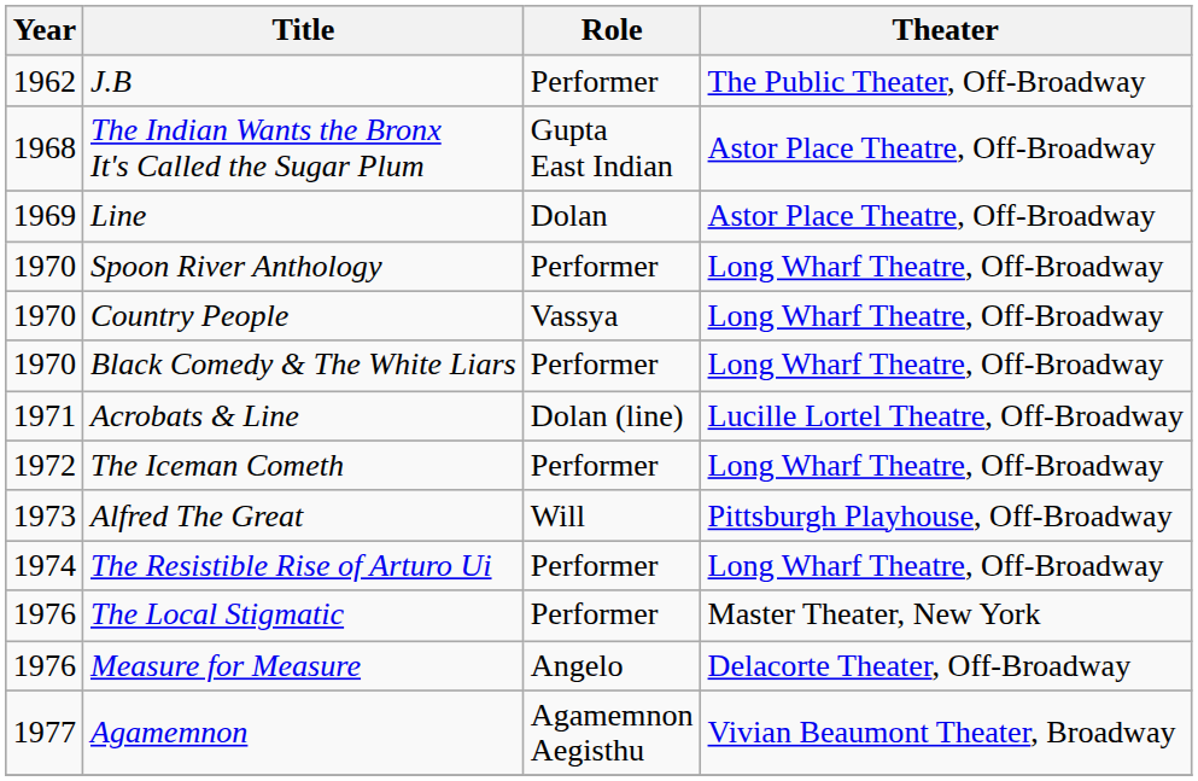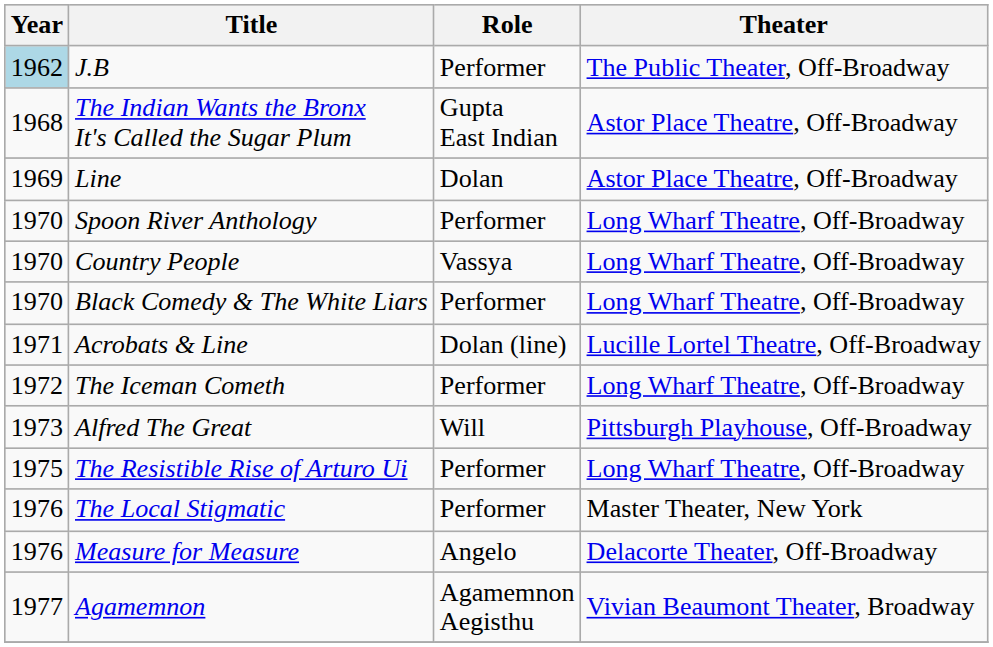 <table class = "wikitable plainrowheaders sortable">
 <tr>
 <th>Year</th>
 <th>Title</th>
 <th>Role</th>
 <th>Theater</th>
 </tr>
 <tr>
-<td>1962</td>
+<td style="background: lightblue;">1962</td>
 <td><em>J.B</em></td>
 <td>Performer</td>
 <td><a href='#'>The Public Theater</a>, Off-Broadway</td>
 </tr>
 <tr>
 <td>1968</td>
 <td><em><a href='#'>The Indian Wants the Bronx</a></em> <br> <em>It's Called the Sugar Plum</em></td>
 <td>Gupta <br> East Indian</td>
 <td><a href='#'>Astor Place Theatre</a>, Off-Broadway</td>
 </tr>
 <tr>
 <td>1969</td>
 <td><em>Line</em></td>
 <td>Dolan</td>
 <td><a href='#'>Astor Place Theatre</a>, Off-Broadway</td>
 </tr>
 <tr>
 <td>1970</td>
 <td><em>Spoon River Anthology</em></td>
 <td>Performer</td>
 <td><a href='#'>Long Wharf Theatre</a>, Off-Broadway</td>
 </tr>
 <tr>
 <td>1970</td>
 <td><em>Country People</em></td>
 <td>Vassya</td>
 <td><a href='#'>Long Wharf Theatre</a>, Off-Broadway</td>
 </tr>
 <tr>
 <td>1970</td>
 <td><em>Black Comedy & The White Liars</em></td>
 <td>Performer</td>
 <td><a href='#'>Long Wharf Theatre</a>, Off-Broadway</td>
 </tr>
 <tr>
 <td>1971</td>
 <td><em>Acrobats & Line</em></td>
 <td>Dolan (line)</td>
 <td><a href='#'>Lucille Lortel Theatre</a>, Off-Broadway</td>
 </tr>
 <tr>
 <td>1972</td>
 <td><em>The Iceman Cometh</em></td>
 <td>Performer</td>
 <td><a href='#'>Long Wharf Theatre</a>, Off-Broadway</td>
 </tr>
 <tr>
 <td>1973</td>
 <td><em>Alfred The Great</em></td>
 <td>Will</td>
 <td><a href='#'>Pittsburgh Playhouse</a>, Off-Broadway</td>
 </tr>
 <tr>
-<td>1974</td>
+<td>1975</td>
 <td><em><a href='#'>The Resistible Rise of Arturo Ui</a></em></td>
 <td>Performer</td>
 <td><a href='#'>Long Wharf Theatre</a>, Off-Broadway</td>
 </tr>
 <tr>
 <td>1976</td>
 <td><em><a href='#'>The Local Stigmatic</a></em></td>
 <td>Performer</td>
 <td>Master Theater, New York</td>
 </tr>
 <tr>
 <td>1976</td>
 <td><em><a href='#'>Measure for Measure</a></em></td>
 <td>Angelo</td>
 <td><a href='#'>Delacorte Theater</a>, Off-Broadway</td>
 </tr>
 <tr>
 <td>1977</td>
 <td><em><a href='#'>Agamemnon</a></em></td>
 <td>Agamemnon <br> Aegisthu</td>
 <td><a href='#'>Vivian Beaumont Theater</a>, Broadway</td>
 </tr>
 <tr>
 </tr>
 </table>
